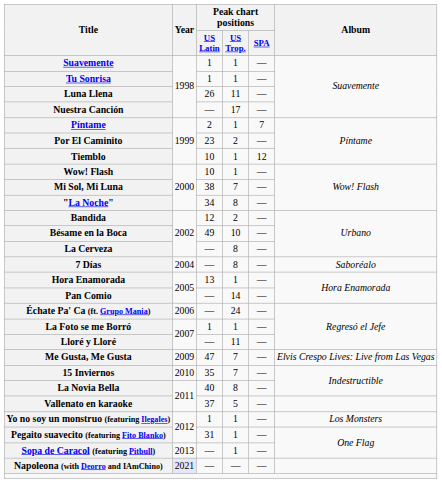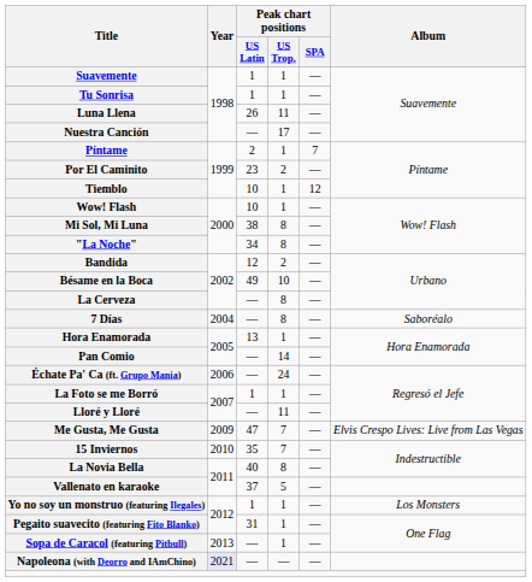 <table class="wikitable plainrowheaders" style="text-align:center;">
 <tr>
 <th rowspan="2">Title</th>
 <th rowspan="2">Year</th>
 <th colspan="3">Peak chart positions</th>
 <th rowspan="2">Album</th>
 </tr>
 <tr>
 <th scope="col" style="width:2.5em;font-size:90%;"><a href='#'>US<br>Latin</a><br></th>
 <th scope="col" style="width:2.5em;font-size:90%;"><a href='#'>US<br>Trop.</a><br></th>
 <th scope="col" style="width:2.5em;font-size:90%;"><a href='#'>SPA</a><br></th>
 </tr>
 <tr>
 <th scope="row"><a href='#'>Suavemente</a></th>
 <td rowspan="4">1998</td>
 <td>1</td>
 <td>1</td>
 <td>—</td>
 <td rowspan="4"><em>Suavemente</em></td>
 </tr>
 <tr>
 <th scope="row"><a href='#'>Tu Sonrisa</a></th>
 <td>1</td>
 <td>1</td>
 <td>—</td>
 </tr>
 <tr>
 <th scope="row">Luna Llena</th>
 <td>26</td>
 <td>11</td>
 <td>—</td>
 </tr>
 <tr>
 <th scope="row">Nuestra Canción</th>
 <td>—</td>
 <td>17</td>
 <td>—</td>
 </tr>
 <tr>
 <th scope="row"><a href='#'>Píntame</a></th>
 <td rowspan="3">1999</td>
 <td>2</td>
 <td>1</td>
 <td>7</td>
 <td rowspan="3"><em>Píntame</em></td>
 </tr>
 <tr>
 <th scope="row">Por El Caminito</th>
 <td>23</td>
 <td>2</td>
 <td>—</td>
 </tr>
 <tr>
 <th scope="row">Tiemblo</th>
 <td>10</td>
 <td>1</td>
 <td>12</td>
 </tr>
 <tr>
 <th scope="row">Wow! Flash</th>
 <td rowspan="3">2000</td>
 <td>10</td>
 <td>1</td>
 <td>—</td>
 <td rowspan="3"><em>Wow! Flash</em></td>
 </tr>
 <tr>
 <th scope="row">Mi Sol, Mi Luna</th>
 <td>38</td>
-<td>7</td>
+<td>8</td>
 <td>—</td>
 </tr>
 <tr>
 <th scope="row">"<a href='#'>La Noche</a>"</th>
 <td>34</td>
 <td>8</td>
 <td>—</td>
 </tr>
 <tr>
 <th scope="row">Bandida</th>
 <td rowspan="3">2002</td>
 <td>12</td>
 <td>2</td>
 <td>—</td>
 <td rowspan="3"><em>Urbano</em></td>
 </tr>
 <tr>
 <th scope="row">Bésame en la Boca</th>
 <td>49</td>
 <td>10</td>
 <td>—</td>
 </tr>
 <tr>
 <th scope="row">La Cerveza</th>
 <td>—</td>
 <td>8</td>
 <td>—</td>
 </tr>
 <tr>
 <th scope="row">7 Días</th>
 <td rowspan="1">2004</td>
 <td>—</td>
 <td>8</td>
 <td>—</td>
 <td rowspan="1"><em>Saboréalo</em></td>
 </tr>
 <tr>
 <th scope="row">Hora Enamorada</th>
 <td rowspan="2">2005</td>
 <td>13</td>
 <td>1</td>
 <td>—</td>
 <td rowspan="2"><em>Hora Enamorada</em></td>
 </tr>
 <tr>
 <th scope="row">Pan Comio</th>
 <td>—</td>
 <td>14</td>
 <td>—</td>
 </tr>
 <tr>
 <th scope="row">Échate Pa' Ca <small>(ft. <a href='#'>Grupo Mania</a>)</small></th>
 <td>2006</td>
 <td>—</td>
 <td>24</td>
 <td>—</td>
 <td rowspan="3"><em>Regresó el Jefe</em></td>
 </tr>
 <tr>
 <th scope="row">La Foto se me Borró</th>
 <td rowspan="2">2007</td>
 <td>1</td>
 <td>1</td>
 <td>—</td>
 </tr>
 <tr>
 <th scope="row">Lloré y Lloré</th>
 <td>—</td>
 <td>11</td>
 <td>—</td>
 </tr>
 <tr>
 <th scope="row">Me Gusta, Me Gusta</th>
 <td>2009</td>
 <td>47</td>
 <td>7</td>
 <td>—</td>
 <td><em>Elvis Crespo Lives: Live from Las Vegas</em></td>
 </tr>
 <tr>
 <th scope="row">15 Inviernos</th>
 <td>2010</td>
 <td>35</td>
 <td>7</td>
 <td>—</td>
 <td rowspan="2"><em>Indestructible</em></td>
 </tr>
 <tr>
 <th scope="row">La Novia Bella</th>
 <td rowspan="2">2011</td>
 <td>40</td>
 <td>8</td>
 <td>—</td>
 </tr>
 <tr>
 <th scope="row">Vallenato en karaoke</th>
 <td>37</td>
 <td>5</td>
 <td>—</td>
 </tr>
 <tr>
 <th scope="row">Yo no soy un monstruo <small>(featuring <a href='#'>Ilegales</a>)</small></th>
 <td rowspan="2">2012</td>
 <td>1</td>
 <td>1</td>
 <td>—</td>
 <td><em>Los Monsters</em></td>
 </tr>
 <tr>
 <th scope="row">Pegaito suavecito <small>(featuring <a href='#'>Fito Blanko</a>)</small></th>
 <td>31</td>
 <td>1</td>
 <td>—</td>
 <td rowspan="2"><em>One Flag</em></td>
 </tr>
 <tr>
 <th scope="row"><a href='#'>Sopa de Caracol</a> <small>(featuring <a href='#'>Pitbull</a>)</small></th>
 <td>2013</td>
 <td>—</td>
 <td>1</td>
 <td>—</td>
 </tr>
 <tr>
 <th scope="row">Napoleona <small>(with <a href='#'>Deorro</a> and IAmChino)</small></th>
 <td style="background: lavender;">2021</td>
 <td>—</td>
 <td>—</td>
 <td>—</td>
 <td></td>
 </tr>
 <tr>
 <td colspan="6"></td>
 </tr>
 </table>
